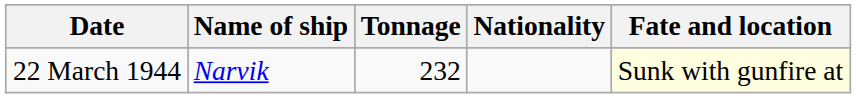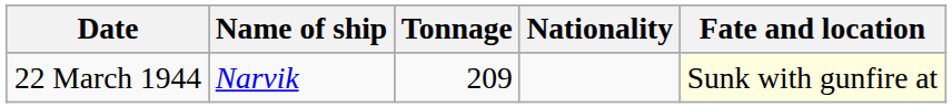 <table class="wikitable" style="margin: 1em auto 1em auto;"|->
 <tr>
 <th>Date</th>
 <th>Name of ship</th>
 <th>Tonnage</th>
 <th>Nationality</th>
 <th>Fate and location</th>
 </tr>
 <tr>
 <td align="right">22 March 1944</td>
 <td align="left"><a href='#'><em>Narvik</em></a></td>
-<td align="right">232</td>
+<td align="right">209</td>
 <td align="left"></td>
 <td align="left" style="background: lightyellow;">Sunk with gunfire at </td>
 </tr>
 </table>
